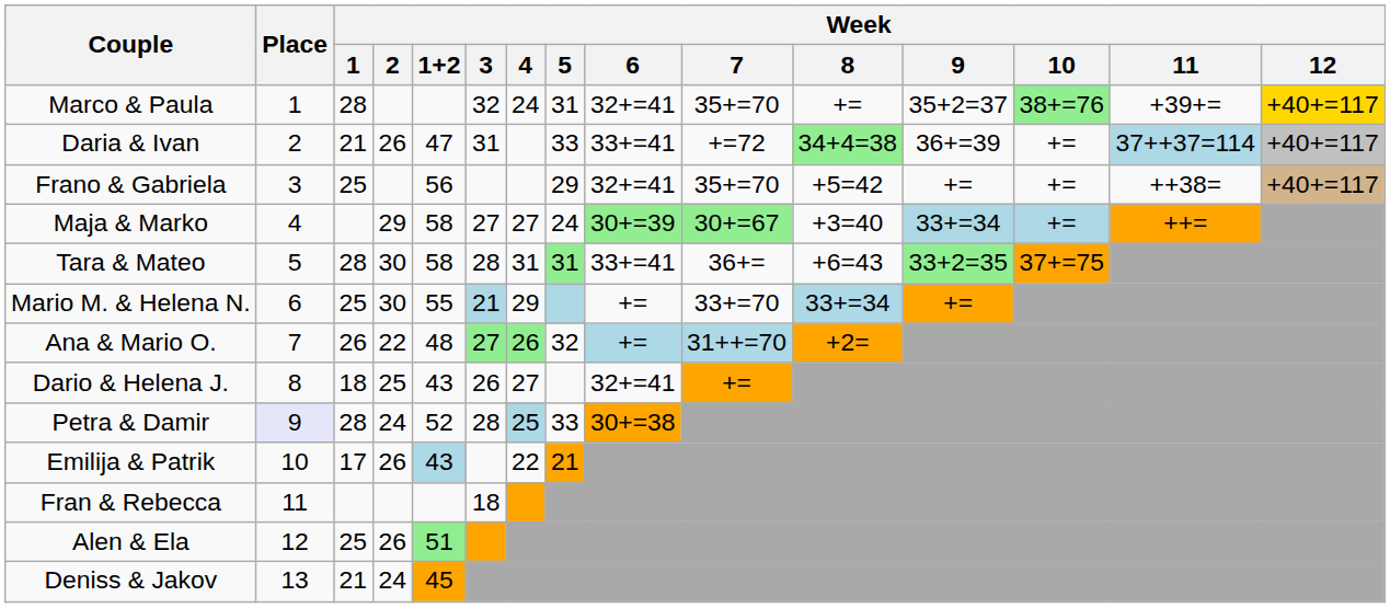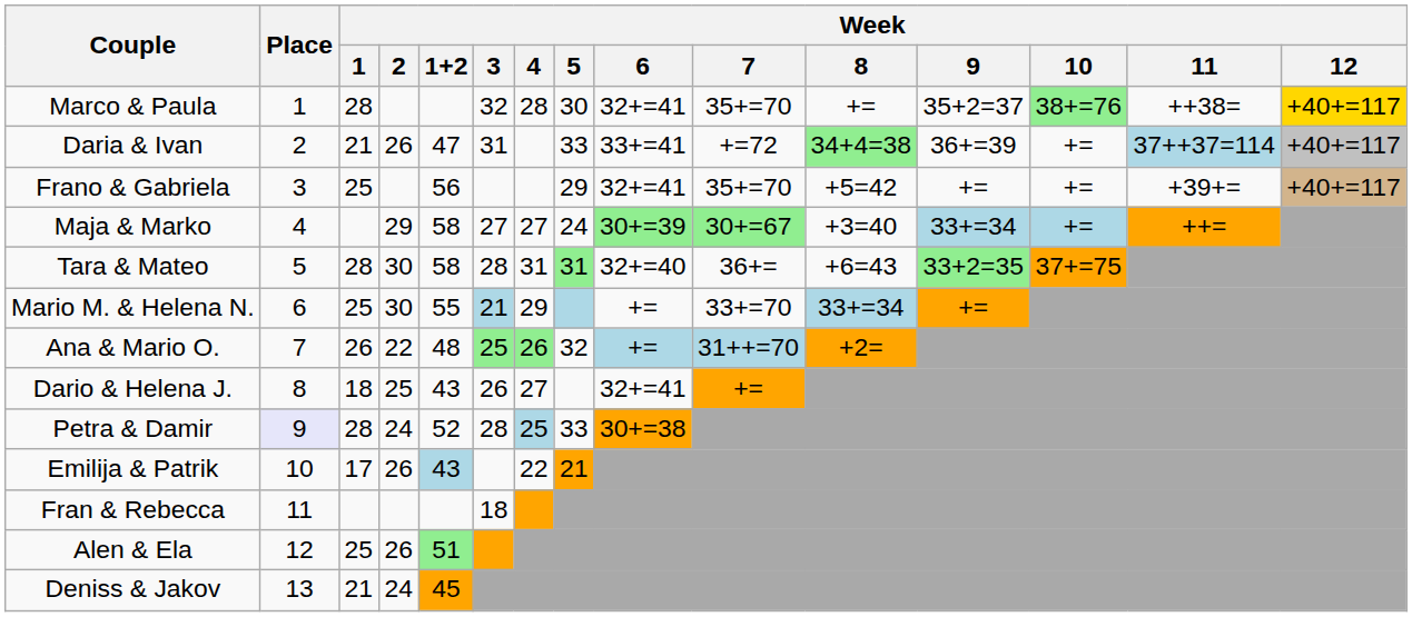 <table class="wikitable sortable" style="margin:auto; text-align:center; white-space:nowrap">
 <tr>
 <th rowspan="2">Couple</th>
 <th rowspan="2">Place</th>
 <th colspan="13">Week</th>
 </tr>
 <tr>
 <th>1</th>
 <th>2</th>
 <th>1+2</th>
 <th>3</th>
 <th>4</th>
 <th>5</th>
 <th>6</th>
 <th>7</th>
 <th>8</th>
 <th>9 </th>
 <th>10</th>
 <th>11</th>
 <th>12</th>
 </tr>
 <tr>
 <td>Marco & Paula</td>
 <td>1</td>
 <td>28</td>
 <td><strong></strong></td>
 <td><strong></strong></td>
 <td>32</td>
-<td>24</td>
-<td>31</td>
+<td>28</td>
+<td>30</td>
 <td>32+<strong></strong>=41</td>
 <td>35+=70</td>
 <td><strong></strong>+<strong></strong>=<strong></strong></td>
 <td>35+2=37</td>
 <td bgcolor="lightgreen">38+<strong></strong>=76</td>
-<td><strong></strong>+39+<strong></strong>=<strong></strong></td>
+<td><strong></strong>+<strong></strong>+38=<strong></strong></td>
 <td bgcolor="gold">+40+<strong></strong>=117</td>
 </tr>
 <tr>
 <td>Daria & Ivan</td>
 <td>2</td>
 <td>21</td>
 <td>26</td>
 <td>47</td>
 <td>31</td>
 <td><strong></strong></td>
 <td>33</td>
 <td>33+=41</td>
 <td><strong></strong>+=72</td>
 <td bgcolor="lightgreen">34+4=38</td>
 <td>36+<strong></strong>=39</td>
 <td><strong></strong>+<strong></strong>=<strong></strong></td>
 <td bgcolor="lightblue">37+<strong></strong>+37=114</td>
 <td bgcolor="silver">+40+<strong></strong>=117</td>
 </tr>
 <tr>
 <td>Frano & Gabriela</td>
 <td>3</td>
 <td>25</td>
 <td><strong></strong></td>
 <td>56</td>
 <td><strong></strong></td>
 <td><strong></strong></td>
 <td>29</td>
 <td>32+<strong></strong>=41</td>
 <td>35+=70</td>
 <td><strong></strong>+5=42</td>
 <td><strong></strong>+<strong></strong>=<strong></strong></td>
 <td><strong></strong>+<strong></strong>=<strong></strong></td>
-<td><strong></strong>+<strong></strong>+38=<strong></strong></td>
+<td><strong></strong>+39+<strong></strong>=<strong></strong></td>
 <td bgcolor="tan"><strong></strong>+40+=117</td>
 </tr>
 <tr>
 <td>Maja & Marko</td>
 <td>4</td>
 <td><strong></strong></td>
 <td>29</td>
 <td>58</td>
 <td>27</td>
 <td>27</td>
 <td>24</td>
 <td bgcolor="lightgreen">30+<strong></strong>=39</td>
 <td bgcolor="lightgreen">30+<strong></strong>=67</td>
 <td><strong></strong>+3=40</td>
 <td bgcolor="lightblue">33+=34</td>
 <td bgcolor="lightblue">+=</td>
 <td bgcolor="orange">++=</td>
 <td bgcolor=darkgrey></td>
 </tr>
 <tr>
 <td>Tara & Mateo</td>
 <td>5</td>
 <td>28</td>
 <td>30</td>
 <td>58</td>
 <td>28</td>
 <td>31</td>
 <td bgcolor="lightgreen">31</td>
-<td>33+=41</td>
+<td>32+=40</td>
 <td>36+<strong></strong>=<strong></strong></td>
 <td><strong></strong>+6=43</td>
 <td bgcolor=lightgreen>33+2=35</td>
 <td bgcolor="orange">37+<strong></strong>=75</td>
 <td colspan=2 bgcolor=darkgrey></td>
 </tr>
 <tr>
 <td>Mario M. & Helena N.</td>
 <td>6</td>
 <td>25</td>
 <td>30</td>
 <td>55</td>
 <td bgcolor="lightblue">21</td>
 <td>29</td>
 <td bgcolor="lightblue"><em></em></td>
 <td><strong></strong>+=<strong></strong></td>
 <td>33+<strong></strong>=70</td>
 <td bgcolor="lightblue">33+=34</td>
 <td bgcolor="orange">+=</td>
 <td colspan=3 bgcolor=darkgrey></td>
 </tr>
 <tr>
 <td>Ana & Mario O.</td>
 <td>7</td>
 <td>26</td>
 <td>22</td>
 <td>48</td>
-<td bgcolor="lightgreen">27</td>
+<td bgcolor="lightgreen">25</td>
 <td bgcolor="lightgreen">26</td>
 <td>32</td>
 <td bgcolor="lightblue">+=</td>
 <td bgcolor="lightblue">31+<strong></strong>+<strong></strong>=70</td>
 <td bgcolor="orange">+2=</td>
 <td colspan=4 bgcolor=darkgrey></td>
 </tr>
 <tr>
 <td>Dario & Helena J.</td>
 <td>8</td>
 <td>18</td>
 <td>25</td>
 <td>43</td>
 <td>26</td>
 <td>27</td>
 <td><strong></strong></td>
 <td>32+<strong></strong>=41</td>
 <td bgcolor="orange">+=</td>
 <td colspan=5 bgcolor=darkgrey></td>
 </tr>
 <tr>
 <td>Petra & Damir</td>
 <td style="background: lavender;">9</td>
 <td>28</td>
 <td>24</td>
 <td>52</td>
 <td>28</td>
 <td bgcolor=lightblue>25</td>
 <td>33</td>
 <td bgcolor=orange>30+=38</td>
 <td colspan=6 bgcolor=darkgrey></td>
 </tr>
 <tr>
 <td>Emilija & Patrik</td>
 <td>10</td>
 <td>17</td>
 <td>26</td>
 <td bgcolor=lightblue>43</td>
 <td></td>
 <td>22</td>
 <td bgcolor=orange>21</td>
 <td colspan=7 bgcolor=darkgrey></td>
 </tr>
 <tr>
 <td>Fran & Rebecca</td>
 <td>11</td>
 <td></td>
 <td></td>
 <td></td>
 <td>18</td>
 <td bgcolor=orange></td>
 <td colspan=8 bgcolor=darkgrey></td>
 </tr>
 <tr>
 <td>Alen & Ela</td>
 <td>12</td>
 <td>25</td>
 <td>26</td>
 <td bgcolor=lightgreen>51</td>
 <td bgcolor=orange></td>
 <td colspan=9 bgcolor=darkgrey></td>
 </tr>
 <tr>
 <td>Deniss & Jakov</td>
 <td>13</td>
 <td>21</td>
 <td>24</td>
 <td bgcolor=orange>45</td>
 <td colspan=10 bgcolor=darkgrey></td>
 </tr>
 </table>
